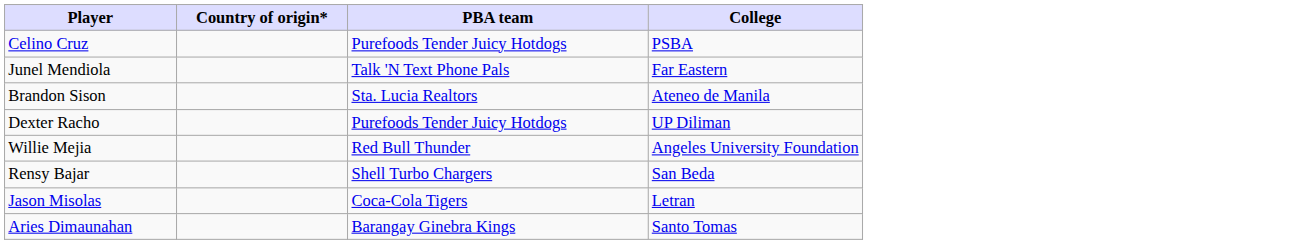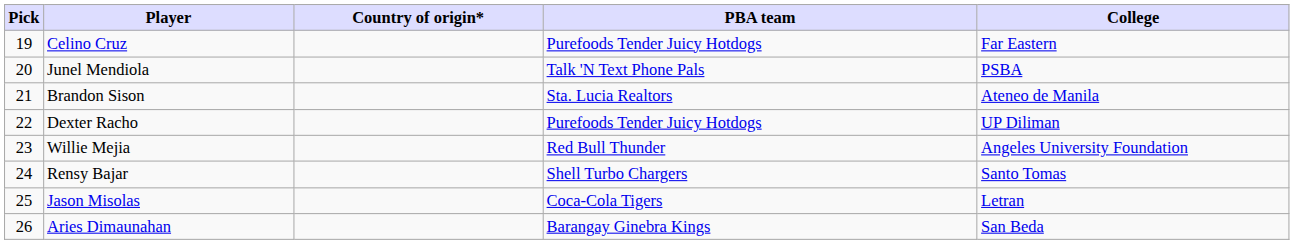 <table class="wikitable">
 <tr>
+<th style="background:#DDDDFF;">Pick</th>
 <th style="background:#DDDDFF;" width="20%">Player</th>
 <th style="background:#DDDDFF;" width="20%">Country of origin*</th>
 <th style="background:#DDDDFF;" width="35%">PBA team</th>
 <th style="background:#DDDDFF;" width="25%">College</th>
 </tr>
 <tr>
+<td align=center>19</td>
 <td><a href='#'>Celino Cruz</a></td>
 <td></td>
 <td><a href='#'>Purefoods Tender Juicy Hotdogs</a></td>
+<td><a href='#'>Far Eastern</a></td>
+</tr>
+<tr>
+<td align=center>20</td>
+<td>Junel Mendiola</td>
+<td></td>
+<td><a href='#'>Talk 'N Text Phone Pals</a></td>
 <td><a href='#'>PSBA</a></td>
 </tr>
 <tr>
-<td>Junel Mendiola</td>
-<td></td>
-<td><a href='#'>Talk 'N Text Phone Pals</a></td>
-<td><a href='#'>Far Eastern</a></td>
-</tr>
-<tr>
+<td align=center>21</td>
 <td>Brandon Sison</td>
 <td></td>
 <td><a href='#'>Sta. Lucia Realtors</a></td>
 <td><a href='#'>Ateneo de Manila</a></td>
 </tr>
 <tr>
+<td align=center>22</td>
 <td>Dexter Racho</td>
 <td></td>
 <td><a href='#'>Purefoods Tender Juicy Hotdogs</a></td>
 <td><a href='#'>UP Diliman</a></td>
 </tr>
 <tr>
+<td align=center>23</td>
 <td>Willie Mejia</td>
 <td></td>
 <td><a href='#'>Red Bull Thunder</a></td>
 <td><a href='#'>Angeles University Foundation </a></td>
 </tr>
 <tr>
+<td align=center>24</td>
 <td>Rensy Bajar</td>
 <td></td>
 <td><a href='#'>Shell Turbo Chargers</a></td>
-<td><a href='#'>San Beda</a></td>
+<td><a href='#'>Santo Tomas</a></td>
 </tr>
 <tr>
+<td align=center>25</td>
 <td><a href='#'>Jason Misolas</a></td>
 <td></td>
 <td><a href='#'>Coca-Cola Tigers</a></td>
 <td><a href='#'>Letran</a></td>
 </tr>
 <tr>
+<td align=center>26</td>
 <td><a href='#'>Aries Dimaunahan</a></td>
 <td></td>
 <td><a href='#'>Barangay Ginebra Kings</a></td>
-<td><a href='#'>Santo Tomas</a></td>
+<td><a href='#'>San Beda</a></td>
 </tr>
 </table>
